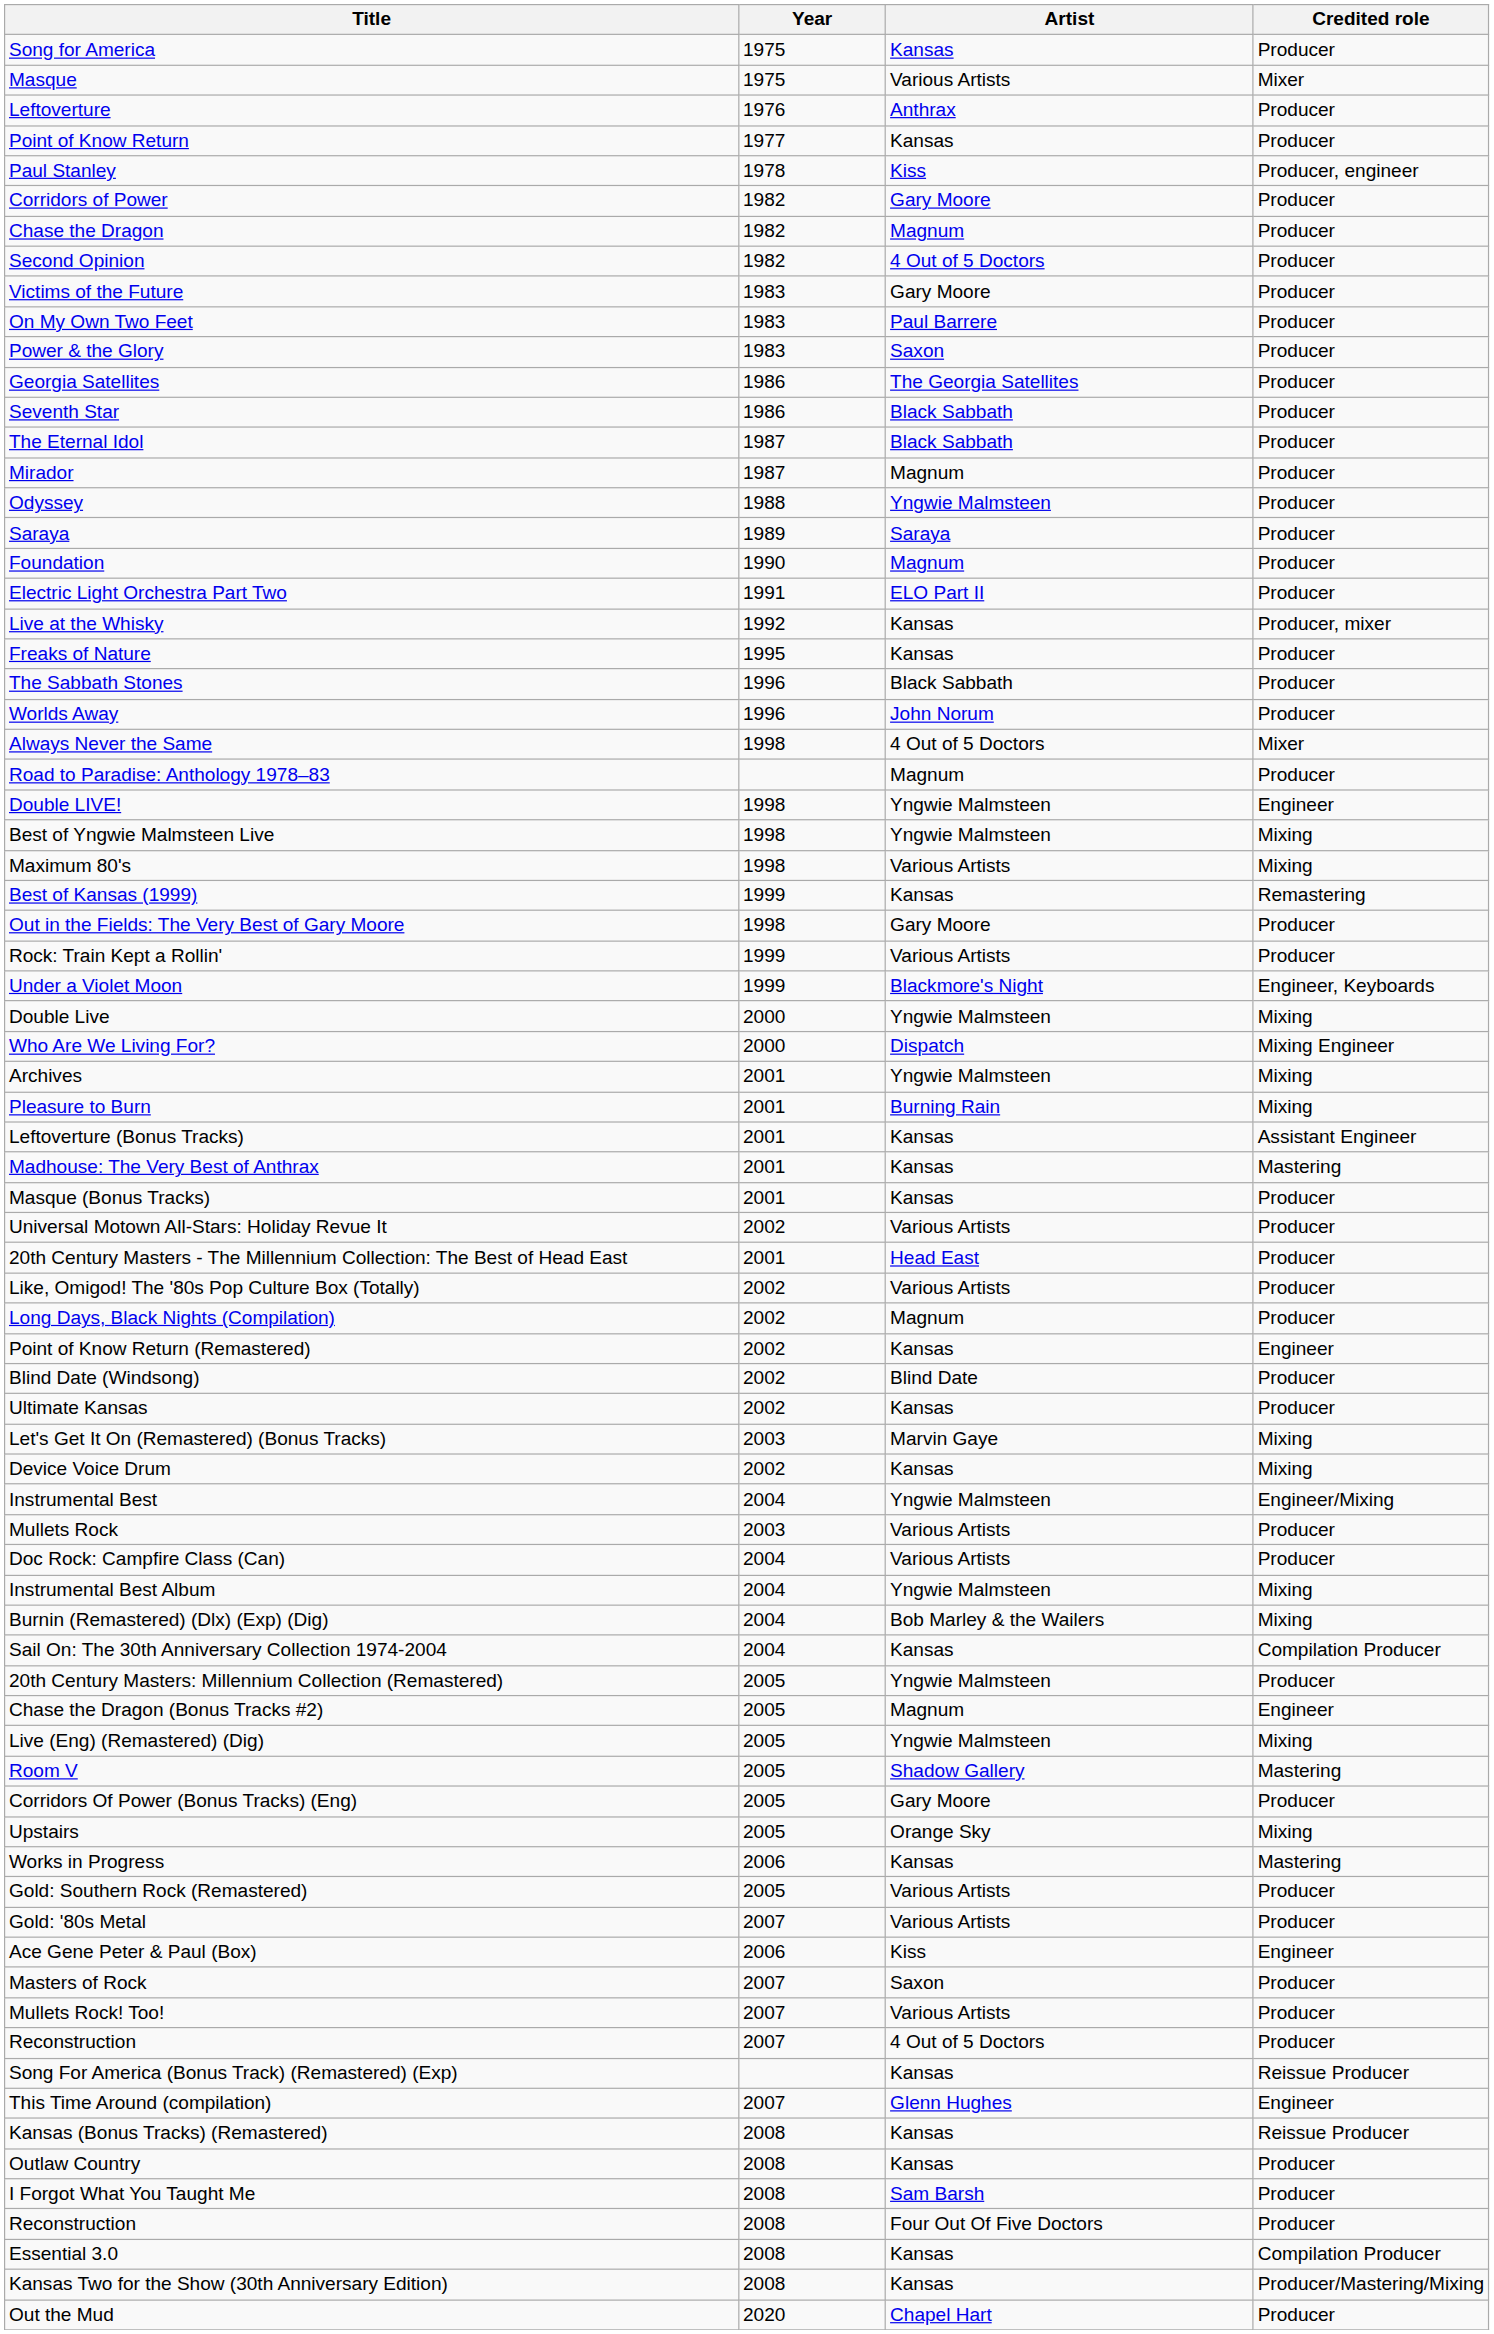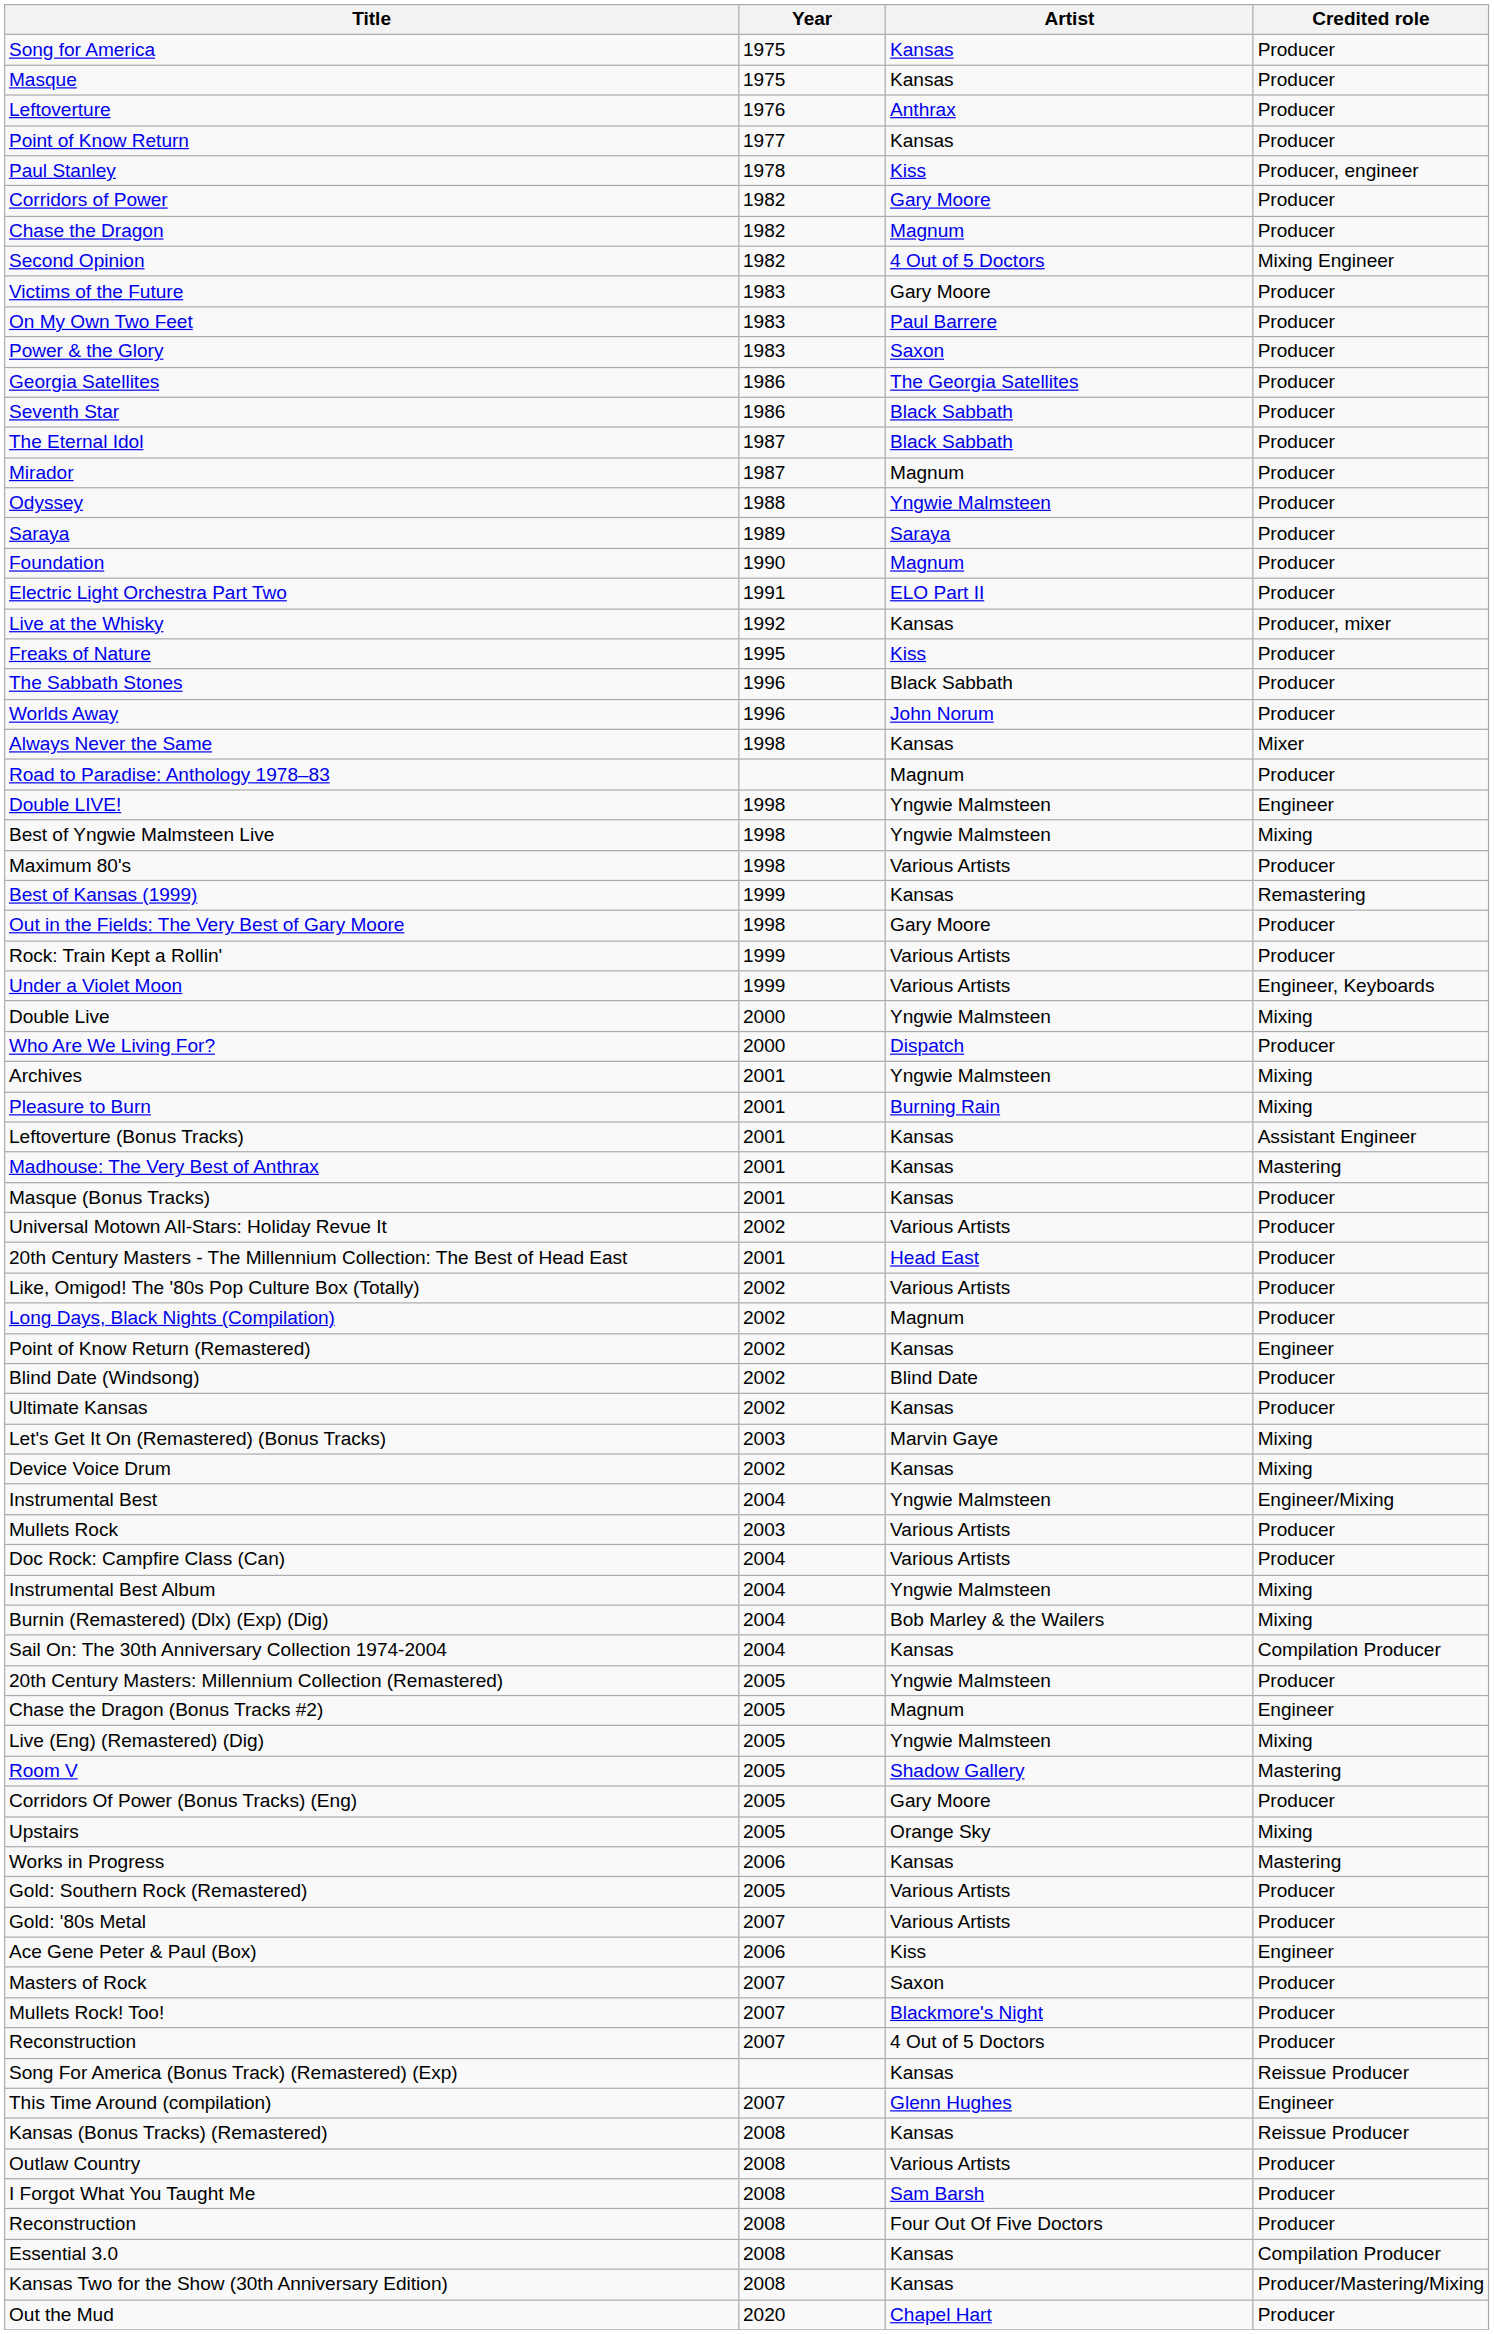 <table class="wikitable sortable">
 <tr>
 <th width=50%>Title</th>
 <th width=10%>Year</th>
 <th width=25%>Artist</th>
 <th width=25%>Credited role</th>
 </tr>
 <tr>
 <td><a href='#'>Song for America</a></td>
 <td>1975</td>
 <td><a href='#'>Kansas</a></td>
 <td>Producer</td>
 </tr>
 <tr>
 <td><a href='#'>Masque</a></td>
 <td>1975</td>
-<td>Various Artists</td>
-<td>Mixer</td>
+<td>Kansas</td>
+<td>Producer</td>
 </tr>
 <tr>
 <td><a href='#'>Leftoverture</a></td>
 <td>1976</td>
 <td><a href='#'>Anthrax</a></td>
 <td>Producer</td>
 </tr>
 <tr>
 <td><a href='#'>Point of Know Return</a></td>
 <td>1977</td>
 <td>Kansas</td>
 <td>Producer</td>
 </tr>
 <tr>
 <td><a href='#'>Paul Stanley</a></td>
 <td>1978</td>
 <td><a href='#'>Kiss</a></td>
 <td>Producer, engineer</td>
 </tr>
 <tr>
 <td><a href='#'>Corridors of Power</a></td>
 <td>1982</td>
 <td><a href='#'>Gary Moore</a></td>
 <td>Producer</td>
 </tr>
 <tr>
 <td><a href='#'>Chase the Dragon</a></td>
 <td>1982</td>
 <td><a href='#'>Magnum</a></td>
 <td>Producer</td>
 </tr>
 <tr>
 <td><a href='#'>Second Opinion</a></td>
 <td>1982</td>
 <td><a href='#'>4 Out of 5 Doctors</a></td>
-<td>Producer</td>
+<td>Mixing Engineer</td>
 </tr>
 <tr>
 <td><a href='#'>Victims of the Future</a></td>
 <td>1983</td>
 <td>Gary Moore</td>
 <td>Producer</td>
 </tr>
 <tr>
 <td><a href='#'>On My Own Two Feet</a></td>
 <td>1983</td>
 <td><a href='#'>Paul Barrere</a></td>
 <td>Producer</td>
 </tr>
 <tr>
 <td><a href='#'>Power & the Glory</a></td>
 <td>1983</td>
 <td><a href='#'>Saxon</a></td>
 <td>Producer</td>
 </tr>
 <tr>
 <td><a href='#'>Georgia Satellites</a></td>
 <td>1986</td>
 <td><a href='#'>The Georgia Satellites</a></td>
 <td>Producer</td>
 </tr>
 <tr>
 <td><a href='#'>Seventh Star</a></td>
 <td>1986</td>
 <td><a href='#'>Black Sabbath</a></td>
 <td>Producer</td>
 </tr>
 <tr>
 <td><a href='#'>The Eternal Idol</a></td>
 <td>1987</td>
 <td><a href='#'>Black Sabbath</a></td>
 <td>Producer</td>
 </tr>
 <tr>
 <td><a href='#'>Mirador</a></td>
 <td>1987</td>
 <td>Magnum</td>
 <td>Producer</td>
 </tr>
 <tr>
 <td><a href='#'>Odyssey</a></td>
 <td>1988</td>
 <td><a href='#'>Yngwie Malmsteen</a></td>
 <td>Producer</td>
 </tr>
 <tr>
 <td><a href='#'>Saraya</a></td>
 <td>1989</td>
 <td><a href='#'>Saraya</a></td>
 <td>Producer</td>
 </tr>
 <tr>
 <td><a href='#'>Foundation</a></td>
 <td>1990</td>
 <td><a href='#'>Magnum</a></td>
 <td>Producer</td>
 </tr>
 <tr>
 <td><a href='#'>Electric Light Orchestra Part Two</a></td>
 <td>1991</td>
 <td><a href='#'>ELO Part II</a></td>
 <td>Producer</td>
 </tr>
 <tr>
 <td><a href='#'>Live at the Whisky</a></td>
 <td>1992</td>
 <td>Kansas</td>
 <td>Producer, mixer</td>
 </tr>
 <tr>
 <td><a href='#'>Freaks of Nature</a></td>
 <td>1995</td>
-<td>Kansas</td>
+<td><a href='#'>Kiss</a></td>
 <td>Producer</td>
 </tr>
 <tr>
 <td><a href='#'>The Sabbath Stones</a></td>
 <td>1996</td>
 <td>Black Sabbath</td>
 <td>Producer</td>
 </tr>
 <tr>
 <td><a href='#'>Worlds Away</a></td>
 <td>1996</td>
 <td><a href='#'>John Norum</a></td>
 <td>Producer</td>
 </tr>
 <tr>
 <td><a href='#'>Always Never the Same</a></td>
 <td>1998</td>
-<td>4 Out of 5 Doctors</td>
+<td>Kansas</td>
 <td>Mixer</td>
 </tr>
 <tr>
 <td><a href='#'>Road to Paradise: Anthology 1978–83</a></td>
 <td></td>
 <td>Magnum</td>
 <td>Producer</td>
 </tr>
 <tr>
 <td><a href='#'>Double LIVE!</a></td>
 <td>1998</td>
 <td>Yngwie Malmsteen</td>
 <td>Engineer</td>
 </tr>
 <tr>
 <td>Best of Yngwie Malmsteen Live</td>
 <td>1998</td>
 <td>Yngwie Malmsteen</td>
 <td>Mixing</td>
 </tr>
 <tr>
 <td>Maximum 80's</td>
 <td>1998</td>
 <td>Various Artists</td>
-<td Producer>Mixing</td>
+<td>Producer</td>
 </tr>
 <tr>
 <td><a href='#'>Best of Kansas (1999)</a></td>
 <td>1999</td>
 <td>Kansas</td>
 <td>Remastering</td>
 </tr>
 <tr>
 <td><a href='#'>Out in the Fields: The Very Best of Gary Moore</a></td>
 <td>1998</td>
 <td>Gary Moore</td>
 <td>Producer</td>
 </tr>
 <tr>
 <td>Rock: Train Kept a Rollin'</td>
 <td>1999</td>
 <td>Various Artists</td>
 <td>Producer</td>
 </tr>
 <tr>
 <td><a href='#'>Under a Violet Moon</a></td>
 <td>1999</td>
-<td><a href='#'>Blackmore's Night</a></td>
+<td>Various Artists</td>
 <td>Engineer, Keyboards</td>
 </tr>
 <tr>
 <td>Double Live</td>
 <td>2000</td>
 <td>Yngwie Malmsteen</td>
 <td>Mixing</td>
 </tr>
 <tr>
 <td><a href='#'>Who Are We Living For?</a></td>
 <td>2000</td>
 <td><a href='#'>Dispatch</a></td>
-<td>Mixing Engineer</td>
+<td>Producer</td>
 </tr>
 <tr>
 <td>Archives</td>
 <td>2001</td>
 <td>Yngwie Malmsteen</td>
 <td>Mixing</td>
 </tr>
 <tr>
 <td><a href='#'>Pleasure to Burn</a></td>
 <td>2001</td>
 <td><a href='#'>Burning Rain</a></td>
 <td>Mixing</td>
 </tr>
 <tr>
 <td>Leftoverture (Bonus Tracks)</td>
 <td>2001</td>
 <td>Kansas</td>
 <td Producer>Assistant Engineer</td>
 </tr>
 <tr>
 <td><a href='#'>Madhouse: The Very Best of Anthrax</a></td>
 <td>2001</td>
 <td>Kansas</td>
 <td>Mastering</td>
 </tr>
 <tr>
 <td>Masque (Bonus Tracks)</td>
 <td>2001</td>
 <td>Kansas</td>
 <td>Producer</td>
 </tr>
 <tr>
 <td>Universal Motown All-Stars: Holiday Revue It</td>
 <td>2002</td>
 <td>Various Artists</td>
 <td>Producer</td>
 </tr>
 <tr>
 <td>20th Century Masters - The Millennium Collection: The Best of Head East</td>
 <td>2001</td>
 <td><a href='#'>Head East</a></td>
 <td>Producer</td>
 </tr>
 <tr>
 <td>Like, Omigod! The '80s Pop Culture Box (Totally)</td>
 <td>2002</td>
 <td>Various Artists</td>
 <td>Producer</td>
 </tr>
 <tr>
 <td><a href='#'>Long Days, Black Nights (Compilation)</a></td>
 <td>2002</td>
 <td>Magnum</td>
 <td>Producer</td>
 </tr>
 <tr>
 <td>Point of Know Return (Remastered)</td>
 <td>2002</td>
 <td>Kansas</td>
 <td>Engineer</td>
 </tr>
 <tr>
 <td>Blind Date (Windsong)</td>
 <td>2002</td>
 <td>Blind Date</td>
 <td>Producer</td>
 </tr>
 <tr>
 <td>Ultimate Kansas</td>
 <td>2002</td>
 <td>Kansas</td>
 <td>Producer</td>
 </tr>
 <tr>
 <td>Let's Get It On (Remastered) (Bonus Tracks)</td>
 <td>2003</td>
 <td>Marvin Gaye</td>
 <td Producer>Mixing</td>
 </tr>
 <tr>
 <td>Device Voice Drum</td>
 <td>2002</td>
 <td>Kansas</td>
 <td>Mixing</td>
 </tr>
 <tr>
 <td>Instrumental Best</td>
 <td>2004</td>
 <td>Yngwie Malmsteen</td>
 <td>Engineer/Mixing</td>
 </tr>
 <tr>
 <td>Mullets Rock</td>
 <td>2003</td>
 <td>Various Artists</td>
 <td>Producer</td>
 </tr>
 <tr>
 <td>Doc Rock: Campfire Class (Can)</td>
 <td>2004</td>
 <td>Various Artists</td>
 <td>Producer</td>
 </tr>
 <tr>
 <td>Instrumental Best Album</td>
 <td>2004</td>
 <td>Yngwie Malmsteen</td>
 <td Engineer>Mixing</td>
 </tr>
 <tr>
 <td>Burnin (Remastered) (Dlx) (Exp) (Dig)</td>
 <td>2004</td>
 <td>Bob Marley & the Wailers</td>
 <td>Mixing</td>
 </tr>
 <tr>
 <td>Sail On: The 30th Anniversary Collection 1974-2004</td>
 <td>2004</td>
 <td>Kansas</td>
 <td Producer>Compilation Producer</td>
 </tr>
 <tr>
 <td>20th Century Masters: Millennium Collection (Remastered)</td>
 <td>2005</td>
 <td>Yngwie Malmsteen</td>
 <td>Producer</td>
 </tr>
 <tr>
 <td>Chase the Dragon (Bonus Tracks #2)</td>
 <td>2005</td>
 <td>Magnum</td>
 <td Producer>Engineer</td>
 </tr>
 <tr>
 <td>Live (Eng) (Remastered) (Dig)</td>
 <td>2005</td>
 <td>Yngwie Malmsteen</td>
 <td>Mixing</td>
 </tr>
 <tr>
 <td><a href='#'>Room V</a></td>
 <td>2005</td>
 <td><a href='#'>Shadow Gallery</a></td>
 <td>Mastering</td>
 </tr>
 <tr>
 <td>Corridors Of Power (Bonus Tracks) (Eng)</td>
 <td>2005</td>
 <td>Gary Moore</td>
 <td>Producer</td>
 </tr>
 <tr>
 <td>Upstairs</td>
 <td>2005</td>
 <td>Orange Sky</td>
 <td Producer>Mixing</td>
 </tr>
 <tr>
 <td>Works in Progress</td>
 <td>2006</td>
 <td>Kansas</td>
 <td>Mastering</td>
 </tr>
 <tr>
 <td>Gold: Southern Rock (Remastered)</td>
 <td>2005</td>
 <td>Various Artists</td>
 <td>Producer</td>
 </tr>
 <tr>
 <td>Gold: '80s Metal</td>
 <td>2007</td>
 <td>Various Artists</td>
 <td>Producer</td>
 </tr>
 <tr>
 <td>Ace Gene Peter & Paul (Box)</td>
 <td>2006</td>
 <td>Kiss</td>
 <td Producer>Engineer</td>
 </tr>
 <tr>
 <td>Masters of Rock</td>
 <td>2007</td>
 <td>Saxon</td>
 <td>Producer</td>
 </tr>
 <tr>
 <td>Mullets Rock! Too!</td>
 <td>2007</td>
-<td>Various Artists</td>
+<td><a href='#'>Blackmore's Night</a></td>
 <td>Producer</td>
 </tr>
 <tr>
 <td>Reconstruction</td>
 <td>2007</td>
 <td>4 Out of 5 Doctors</td>
 <td>Producer</td>
 </tr>
 <tr>
 <td>Song For America (Bonus Track) (Remastered) (Exp)</td>
 <td></td>
 <td>Kansas</td>
 <td Producer>Reissue Producer</td>
 </tr>
 <tr>
 <td>This Time Around (compilation)</td>
 <td>2007</td>
 <td><a href='#'>Glenn Hughes</a></td>
 <td Producer>Engineer</td>
 </tr>
 <tr>
 <td>Kansas (Bonus Tracks) (Remastered)</td>
 <td>2008</td>
 <td>Kansas</td>
 <td Producer>Reissue Producer</td>
 </tr>
 <tr>
 <td>Outlaw Country</td>
 <td>2008</td>
-<td>Kansas</td>
+<td>Various Artists</td>
 <td>Producer</td>
 </tr>
 <tr>
 <td>I Forgot What You Taught Me</td>
 <td>2008</td>
 <td><a href='#'>Sam Barsh</a></td>
 <td>Producer</td>
 </tr>
 <tr>
 <td>Reconstruction</td>
 <td>2008</td>
 <td>Four Out Of Five Doctors</td>
 <td>Producer</td>
 </tr>
 <tr>
 <td>Essential 3.0</td>
 <td>2008</td>
 <td>Kansas</td>
 <td Producer>Compilation Producer</td>
 </tr>
 <tr>
 <td>Kansas Two for the Show (30th Anniversary Edition)</td>
 <td>2008</td>
 <td>Kansas</td>
 <td>Producer/Mastering/Mixing</td>
 </tr>
 <tr>
 <td>Out the Mud</td>
 <td>2020</td>
 <td><a href='#'>Chapel Hart</a></td>
 <td>Producer</td>
 </tr>
 </table>
